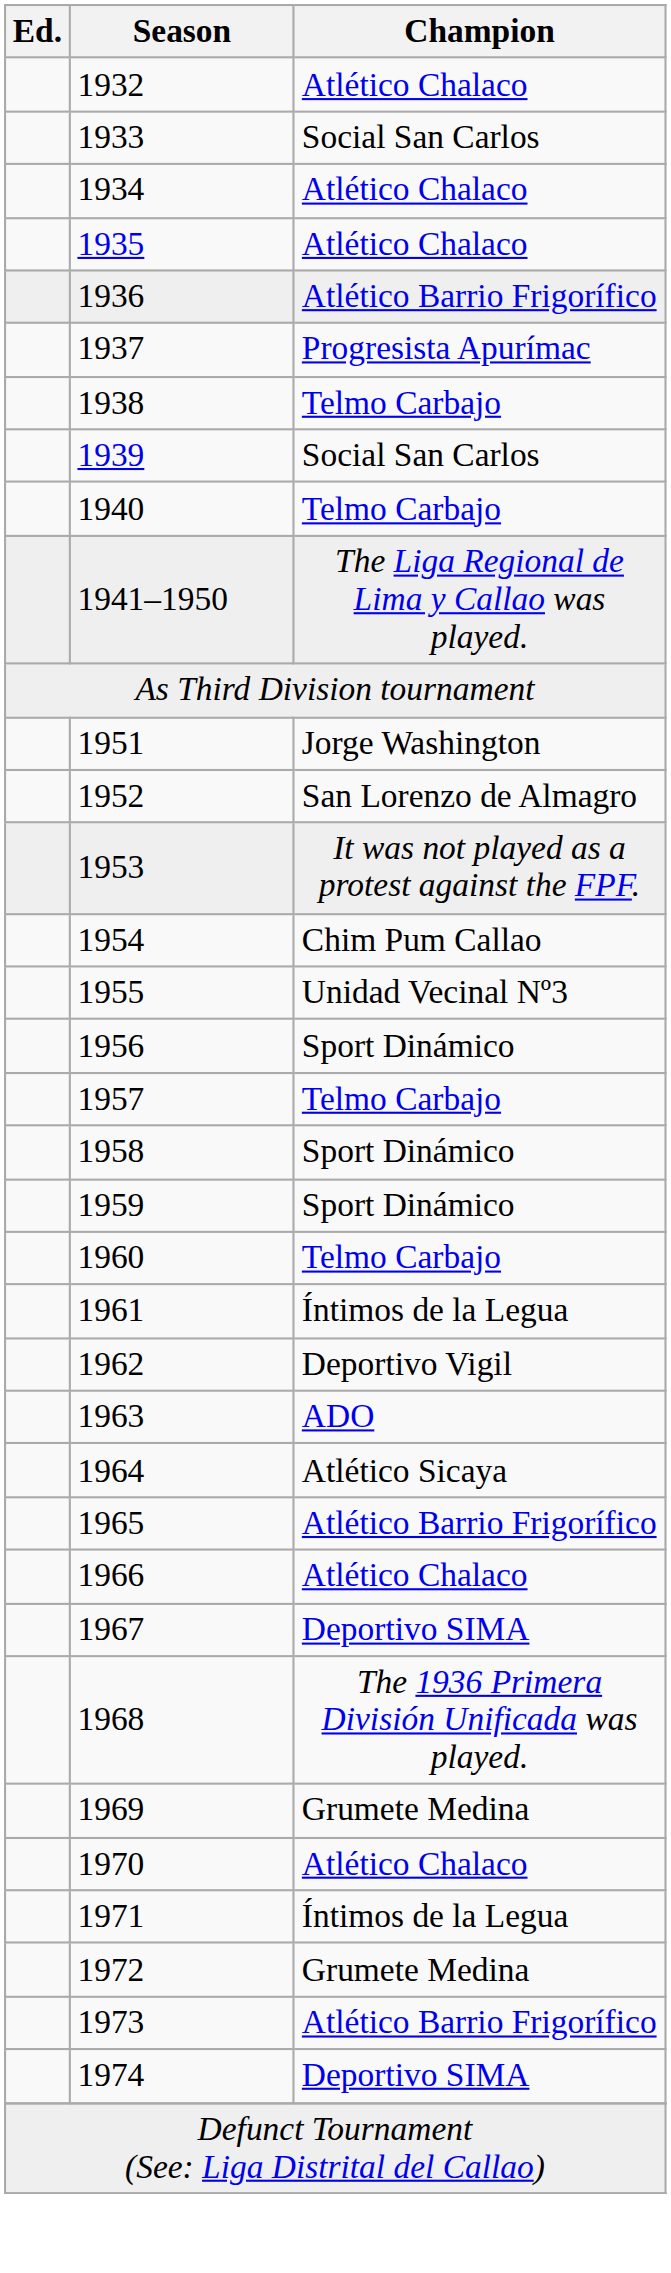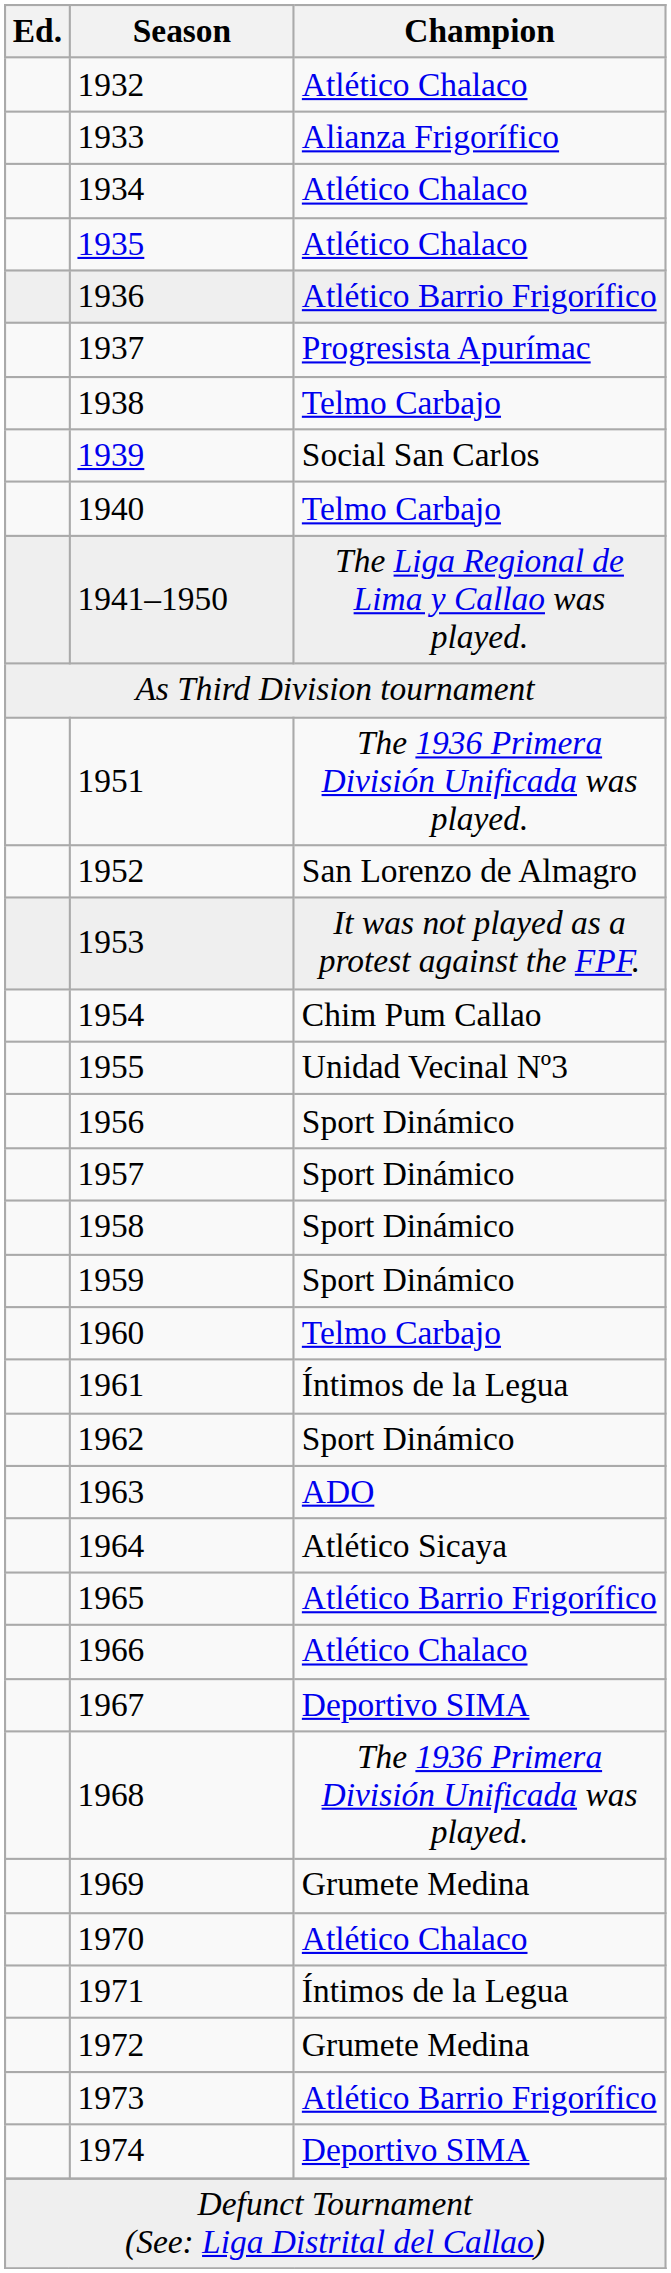 <table class="wikitable sortable">
 <tr>
 <th width=px>Ed.</th>
 <th width="100">Season</th>
 <th width="170">Champion</th>
 </tr>
 <tr>
 <td></td>
 <td>1932</td>
 <td><a href='#'>Atlético Chalaco</a></td>
 </tr>
 <tr>
 <td></td>
 <td>1933</td>
-<td>Social San Carlos</td>
+<td><a href='#'>Alianza Frigorífico</a></td>
 </tr>
 <tr>
 <td></td>
 <td>1934</td>
 <td><a href='#'>Atlético Chalaco</a></td>
 </tr>
 <tr>
 <td></td>
 <td><a href='#'>1935</a></td>
 <td><a href='#'>Atlético Chalaco</a></td>
 </tr>
 <tr bgcolor=#efefef>
 <td></td>
 <td>1936</td>
 <td><a href='#'>Atlético Barrio Frigorífico</a></td>
 </tr>
 <tr>
 <td></td>
 <td>1937</td>
 <td><a href='#'>Progresista Apurímac</a></td>
 </tr>
 <tr>
 <td></td>
 <td>1938</td>
 <td><a href='#'>Telmo Carbajo</a></td>
 </tr>
 <tr>
 <td></td>
 <td><a href='#'>1939</a></td>
 <td>Social San Carlos</td>
 </tr>
 <tr>
 <td></td>
 <td>1940</td>
 <td><a href='#'>Telmo Carbajo</a></td>
 </tr>
 <tr bgcolor=#efefef>
 <td></td>
 <td>1941–1950</td>
 <td colspan="2" align=center><em>The <a href='#'>Liga Regional de Lima y Callao</a> was played.</em></td>
 </tr>
 <tr bgcolor=#efefef>
 <td colspan="4" align=center><em>As Third Division tournament</em></td>
 </tr>
 <tr>
 <td></td>
 <td>1951</td>
-<td>Jorge Washington</td>
+<td colspan="1" align=center><em>The <a href='#'>1936 Primera División Unificada</a> was played.</em></td>
 </tr>
 <tr>
 <td></td>
 <td>1952</td>
 <td>San Lorenzo de Almagro</td>
 </tr>
 <tr bgcolor=#efefef>
 <td></td>
 <td>1953</td>
 <td colspan="2" align=center><em>It was not played as a protest against the <a href='#'>FPF</a>.</em></td>
 </tr>
 <tr>
 <td></td>
 <td>1954</td>
 <td>Chim Pum Callao</td>
 </tr>
 <tr>
 <td></td>
 <td>1955</td>
 <td>Unidad Vecinal Nº3</td>
 </tr>
 <tr>
 <td></td>
 <td>1956</td>
 <td>Sport Dinámico</td>
 </tr>
 <tr>
 <td></td>
 <td>1957</td>
-<td><a href='#'>Telmo Carbajo</a></td>
+<td>Sport Dinámico</td>
 </tr>
 <tr>
 <td></td>
 <td>1958</td>
 <td>Sport Dinámico</td>
 </tr>
 <tr>
 <td></td>
 <td>1959</td>
 <td>Sport Dinámico</td>
 </tr>
 <tr>
 <td></td>
 <td>1960</td>
 <td><a href='#'>Telmo Carbajo</a></td>
 </tr>
 <tr>
 <td></td>
 <td>1961</td>
 <td>Íntimos de la Legua</td>
 </tr>
 <tr>
 <td></td>
 <td>1962</td>
-<td>Deportivo Vigil</td>
+<td>Sport Dinámico</td>
 </tr>
 <tr>
 <td></td>
 <td>1963</td>
 <td><a href='#'>ADO</a></td>
 </tr>
 <tr>
 <td></td>
 <td>1964</td>
 <td>Atlético Sicaya</td>
 </tr>
 <tr>
 <td></td>
 <td>1965</td>
 <td><a href='#'>Atlético Barrio Frigorífico</a></td>
 </tr>
 <tr>
 <td></td>
 <td>1966</td>
 <td><a href='#'>Atlético Chalaco</a></td>
 </tr>
 <tr>
 <td></td>
 <td>1967</td>
 <td><a href='#'>Deportivo SIMA</a></td>
 </tr>
 <tr>
 <td></td>
 <td>1968</td>
 <td colspan="1" align=center><em>The <a href='#'>1936 Primera División Unificada</a> was played.</em></td>
 </tr>
 <tr>
 <td></td>
 <td>1969</td>
 <td>Grumete Medina</td>
 </tr>
 <tr>
 <td></td>
 <td>1970</td>
 <td><a href='#'>Atlético Chalaco</a></td>
 </tr>
 <tr>
 <td></td>
 <td>1971</td>
 <td>Íntimos de la Legua</td>
 </tr>
 <tr>
 <td></td>
 <td>1972</td>
 <td>Grumete Medina</td>
 </tr>
 <tr>
 <td></td>
 <td>1973</td>
 <td><a href='#'>Atlético Barrio Frigorífico</a></td>
 </tr>
 <tr>
 <td></td>
 <td>1974</td>
 <td><a href='#'>Deportivo SIMA</a></td>
 </tr>
 <tr>
 </tr>
 <tr bgcolor=#efefef>
 <td colspan="4" style="text-align:center;"><em>Defunct Tournament</em><br><em>(See: <a href='#'>Liga Distrital del Callao</a>)</em></td>
 </tr>
 <tr>
 </tr>
 </table>
